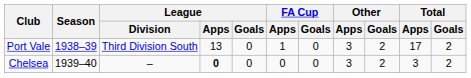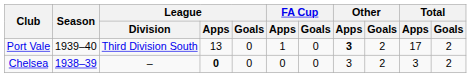 <table class="wikitable" style="text-align:center">
 <tr>
 <th rowspan="2">Club</th>
 <th rowspan="2">Season</th>
 <th colspan="3">League</th>
 <th colspan="2"><a href='#'>FA Cup</a></th>
 <th colspan="2">Other</th>
 <th colspan="2">Total</th>
 </tr>
 <tr>
 <th>Division</th>
 <th>Apps</th>
 <th>Goals</th>
 <th>Apps</th>
 <th>Goals</th>
 <th>Apps</th>
 <th>Goals</th>
 <th>Apps</th>
 <th>Goals</th>
 </tr>
 <tr>
 <td><a href='#'>Port Vale</a></td>
-<td><a href='#'>1938–39</a></td>
+<td>1939–40</td>
 <td><a href='#'>Third Division South</a></td>
 <td>13</td>
 <td>0</td>
 <td>1</td>
 <td>0</td>
-<td>3</td>
+<td><strong>3</strong></td>
 <td>2</td>
 <td>17</td>
 <td>2</td>
 </tr>
 <tr>
 <td><a href='#'>Chelsea</a></td>
-<td>1939–40</td>
+<td><a href='#'>1938–39</a></td>
 <td>–</td>
 <td><strong>0</strong></td>
 <td>0</td>
 <td>0</td>
 <td>0</td>
 <td>3</td>
 <td>2</td>
 <td>3</td>
 <td>2</td>
 </tr>
 </table>
